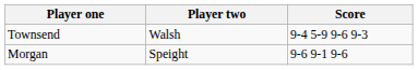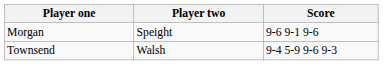 <table class="wikitable">
 <tr>
 <th width=170>Player one</th>
 <th width=170>Player two</th>
 <th width=150>Score</th>
 </tr>
 <tr>
+<td> Morgan</td>
+<td> Speight</td>
+<td>9-6 9-1 9-6</td>
+</tr>
+<tr>
 <td> Townsend</td>
 <td> Walsh</td>
 <td>9-4 5-9 9-6 9-3</td>
 </tr>
-<tr>
-<td> Morgan</td>
-<td> Speight</td>
-<td>9-6 9-1 9-6</td>
-</tr>
 </table>
